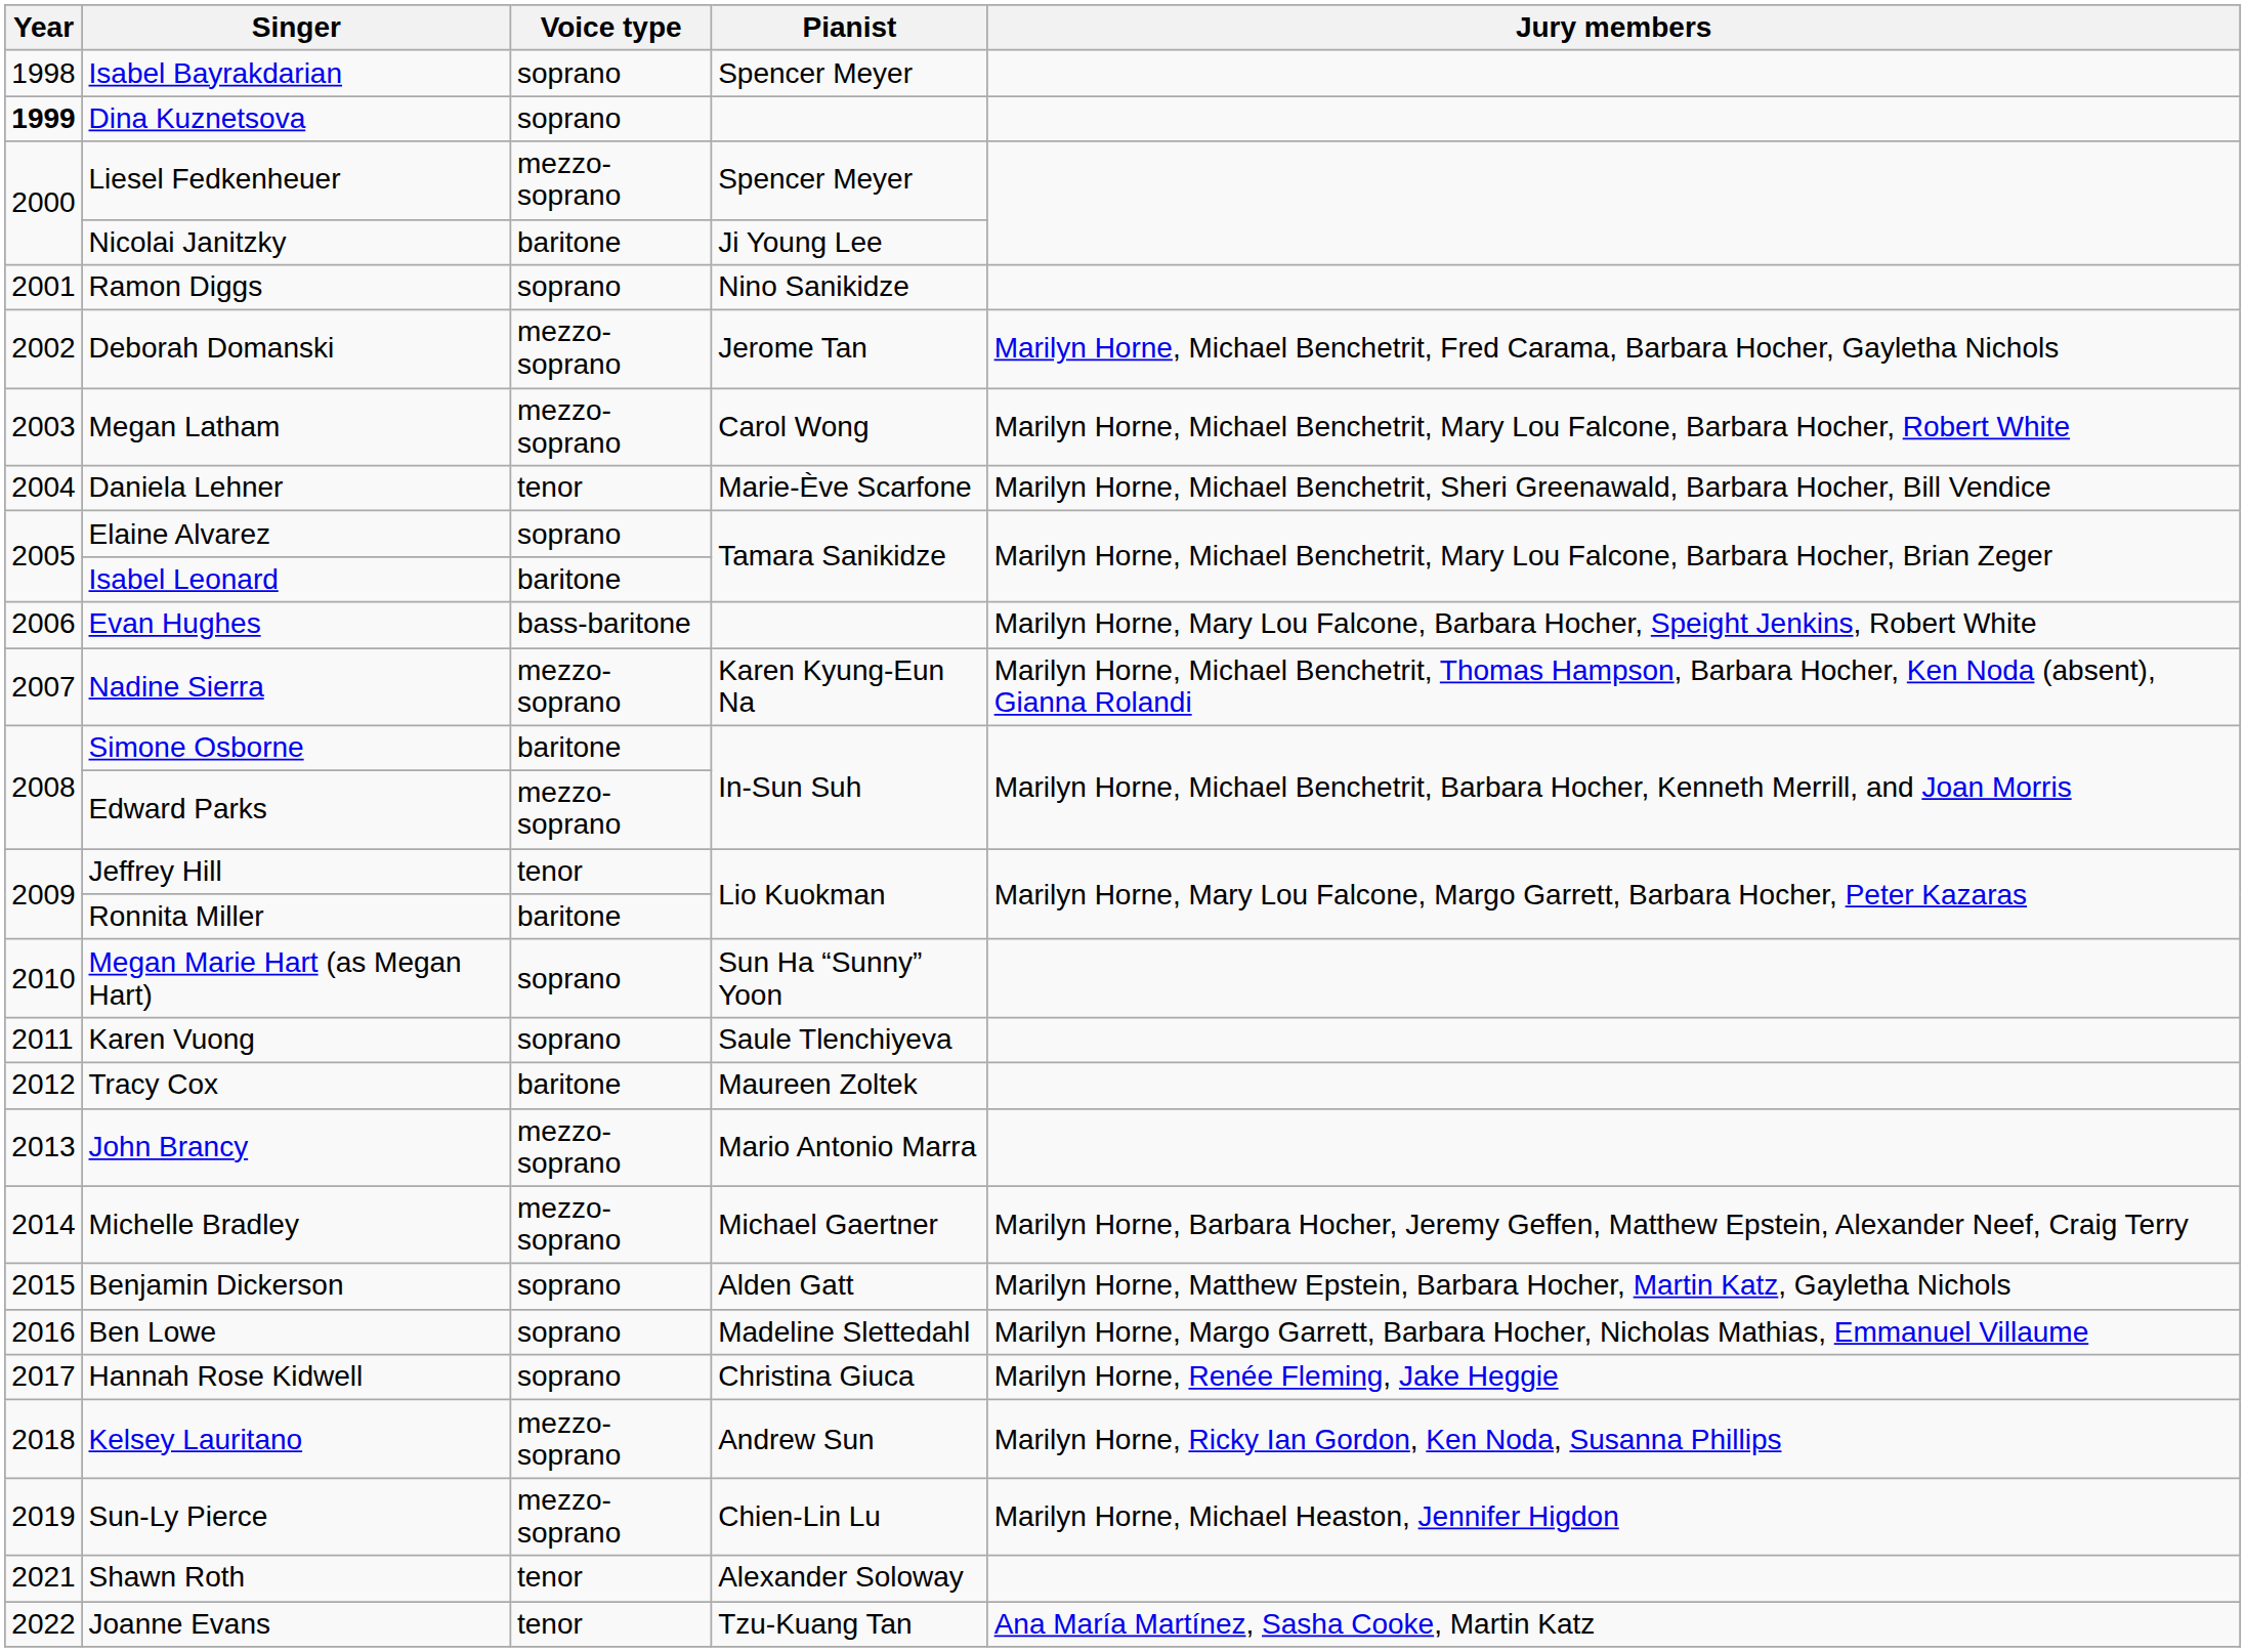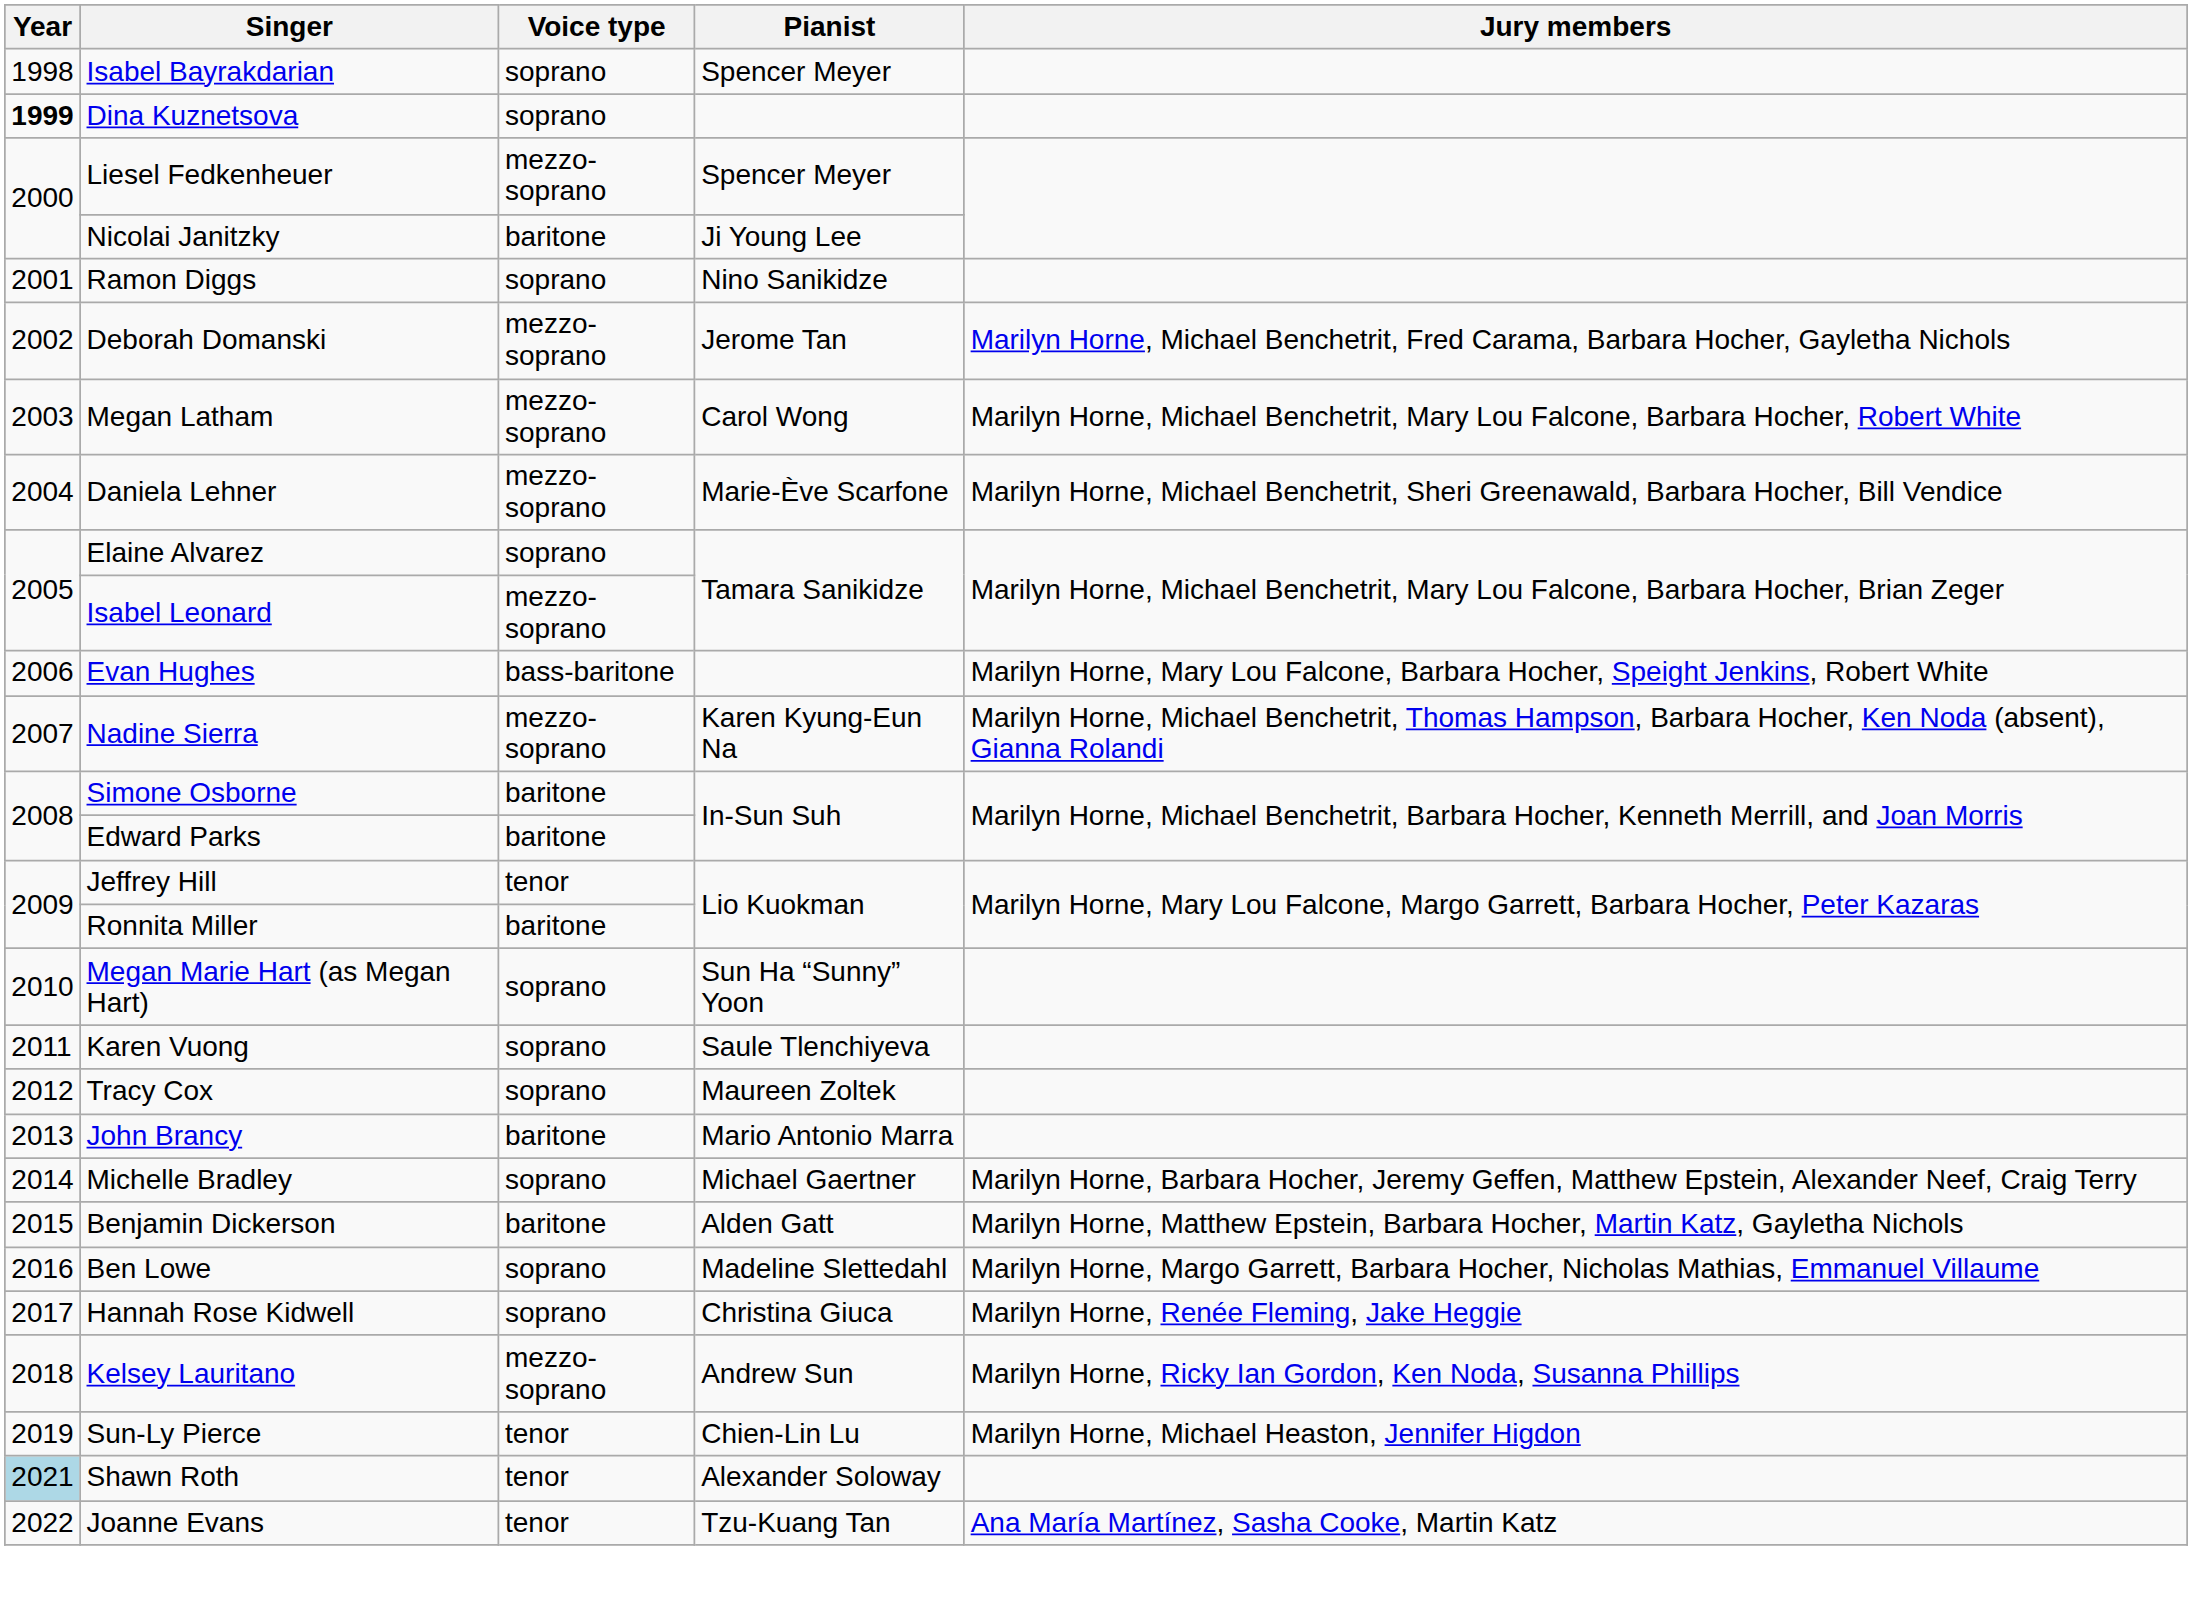 <table class="wikitable sortable">
 <tr>
 <th>Year</th>
 <th>Singer</th>
 <th>Voice type</th>
 <th>Pianist</th>
 <th>Jury members</th>
 </tr>
 <tr>
 <td>1998</td>
 <td><a href='#'>Isabel Bayrakdarian</a></td>
 <td>soprano</td>
 <td>Spencer Meyer</td>
 <td></td>
 </tr>
 <tr>
 <td><strong>1999</strong></td>
 <td><a href='#'>Dina Kuznetsova</a></td>
 <td>soprano</td>
 <td></td>
 <td></td>
 </tr>
 <tr>
 <td rowspan="2">2000</td>
 <td>Liesel Fedkenheuer</td>
 <td>mezzo-soprano</td>
 <td>Spencer Meyer</td>
 <td rowspan="2"></td>
 </tr>
 <tr>
 <td>Nicolai Janitzky</td>
 <td>baritone</td>
 <td>Ji Young Lee</td>
 </tr>
 <tr>
 <td>2001</td>
 <td>Ramon Diggs</td>
 <td>soprano</td>
 <td>Nino Sanikidze</td>
 <td></td>
 </tr>
 <tr>
 <td>2002</td>
 <td>Deborah Domanski</td>
 <td>mezzo-soprano</td>
 <td>Jerome Tan</td>
 <td><a href='#'>Marilyn Horne</a>, Michael Benchetrit, Fred Carama, Barbara Hocher, Gayletha Nichols</td>
 </tr>
 <tr>
 <td>2003</td>
 <td>Megan Latham</td>
 <td>mezzo-soprano</td>
 <td>Carol Wong</td>
 <td>Marilyn Horne, Michael Benchetrit, Mary Lou Falcone, Barbara Hocher, <a href='#'>Robert White</a></td>
 </tr>
 <tr>
 <td>2004</td>
 <td>Daniela Lehner</td>
-<td>tenor</td>
+<td>mezzo-soprano</td>
 <td>Marie-Ève Scarfone</td>
 <td>Marilyn Horne, Michael Benchetrit, Sheri Greenawald, Barbara Hocher, Bill Vendice</td>
 </tr>
 <tr>
 <td rowspan="2">2005</td>
 <td>Elaine Alvarez</td>
 <td>soprano</td>
 <td rowspan="2">Tamara Sanikidze</td>
 <td rowspan="2">Marilyn Horne, Michael Benchetrit, Mary Lou Falcone, Barbara Hocher, Brian Zeger</td>
 </tr>
 <tr>
 <td><a href='#'>Isabel Leonard</a></td>
-<td>baritone</td>
+<td>mezzo-soprano</td>
 </tr>
 <tr>
 <td>2006</td>
 <td><a href='#'>Evan Hughes</a></td>
 <td>bass-baritone</td>
 <td></td>
 <td>Marilyn Horne, Mary Lou Falcone, Barbara Hocher, <a href='#'>Speight Jenkins</a>, Robert White</td>
 </tr>
 <tr>
 <td>2007</td>
 <td><a href='#'>Nadine Sierra</a></td>
 <td>mezzo-soprano</td>
 <td>Karen Kyung-Eun Na</td>
 <td>Marilyn Horne, Michael Benchetrit, <a href='#'>Thomas Hampson</a>, Barbara Hocher, <a href='#'>Ken Noda</a> (absent), <a href='#'>Gianna Rolandi</a></td>
 </tr>
 <tr>
 <td rowspan="2">2008</td>
 <td><a href='#'>Simone Osborne</a></td>
 <td>baritone</td>
 <td rowspan="2">In-Sun Suh</td>
 <td rowspan="2">Marilyn Horne, Michael Benchetrit, Barbara Hocher, Kenneth Merrill, and <a href='#'>Joan Morris</a></td>
 </tr>
 <tr>
 <td>Edward Parks</td>
-<td>mezzo-soprano</td>
+<td>baritone</td>
 </tr>
 <tr>
 <td rowspan="2">2009</td>
 <td>Jeffrey Hill</td>
 <td>tenor</td>
 <td rowspan="2">Lio Kuokman</td>
 <td rowspan="2">Marilyn Horne, Mary Lou Falcone, Margo Garrett, Barbara Hocher, <a href='#'>Peter Kazaras</a></td>
 </tr>
 <tr>
 <td>Ronnita Miller</td>
 <td>baritone</td>
 </tr>
 <tr>
 <td>2010</td>
 <td><a href='#'>Megan Marie Hart</a> (as Megan Hart)</td>
 <td>soprano</td>
 <td>Sun Ha “Sunny” Yoon</td>
 <td></td>
 </tr>
 <tr>
 <td>2011</td>
 <td>Karen Vuong</td>
 <td>soprano</td>
 <td>Saule Tlenchiyeva</td>
 <td></td>
 </tr>
 <tr>
 <td>2012</td>
 <td>Tracy Cox</td>
-<td>baritone</td>
+<td>soprano</td>
 <td>Maureen Zoltek</td>
 <td></td>
 </tr>
 <tr>
 <td>2013</td>
 <td><a href='#'>John Brancy</a></td>
-<td>mezzo-soprano</td>
+<td>baritone</td>
 <td>Mario Antonio Marra</td>
 <td></td>
 </tr>
 <tr>
 <td>2014</td>
 <td>Michelle Bradley</td>
-<td>mezzo-soprano</td>
+<td>soprano</td>
 <td>Michael Gaertner</td>
 <td>Marilyn Horne, Barbara Hocher, Jeremy Geffen, Matthew Epstein, Alexander Neef, Craig Terry</td>
 </tr>
 <tr>
 <td>2015</td>
 <td>Benjamin Dickerson</td>
-<td>soprano</td>
+<td>baritone</td>
 <td>Alden Gatt</td>
 <td>Marilyn Horne, Matthew Epstein, Barbara Hocher, <a href='#'>Martin Katz</a>, Gayletha Nichols</td>
 </tr>
 <tr>
 <td>2016</td>
 <td>Ben Lowe</td>
 <td>soprano</td>
 <td>Madeline Slettedahl</td>
 <td>Marilyn Horne, Margo Garrett, Barbara Hocher, Nicholas Mathias, <a href='#'>Emmanuel Villaume</a></td>
 </tr>
 <tr>
 <td>2017</td>
 <td>Hannah Rose Kidwell</td>
 <td>soprano</td>
 <td>Christina Giuca</td>
 <td>Marilyn Horne, <a href='#'>Renée Fleming</a>, <a href='#'>Jake Heggie</a></td>
 </tr>
 <tr>
 <td>2018</td>
 <td><a href='#'>Kelsey Lauritano</a></td>
 <td>mezzo-soprano</td>
 <td>Andrew Sun</td>
 <td>Marilyn Horne, <a href='#'>Ricky Ian Gordon</a>, <a href='#'>Ken Noda</a>, <a href='#'>Susanna Phillips</a></td>
 </tr>
 <tr>
 <td>2019</td>
 <td>Sun-Ly Pierce</td>
-<td>mezzo-soprano</td>
+<td>tenor</td>
 <td>Chien-Lin Lu</td>
 <td>Marilyn Horne, Michael Heaston, <a href='#'>Jennifer Higdon</a></td>
 </tr>
 <tr>
-<td>2021</td>
+<td style="background: lightblue;">2021</td>
 <td>Shawn Roth</td>
 <td>tenor</td>
 <td>Alexander Soloway</td>
 <td></td>
 </tr>
 <tr>
 <td>2022</td>
 <td>Joanne Evans</td>
 <td>tenor</td>
 <td>Tzu-Kuang Tan</td>
 <td><a href='#'>Ana María Martínez</a>, <a href='#'>Sasha Cooke</a>, Martin Katz</td>
 </tr>
 </table>
